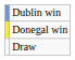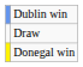 <table class="wikitable">
 <tr>
 <td style="background-color:#6495ED"></td>
 <td>Dublin win</td>
 </tr>
 <tr>
+<td></td>
+<td>Draw</td>
+</tr>
+<tr>
 <td style="background-color:#fff200"></td>
 <td>Donegal win</td>
 </tr>
-<tr>
-<td></td>
-<td>Draw</td>
-</tr>
 </table>
